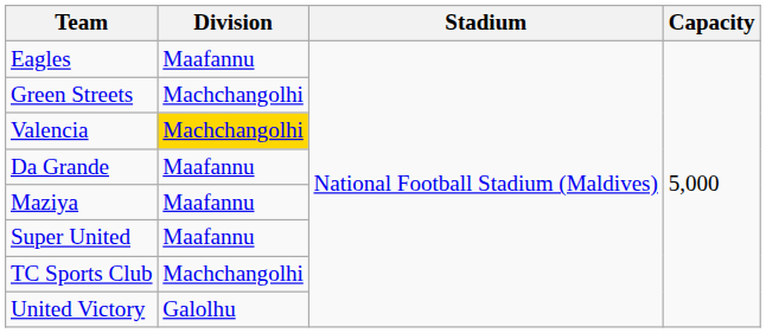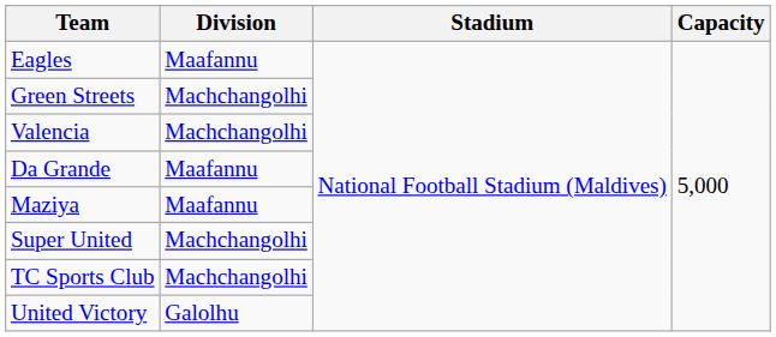 <table class="wikitable sortable" style="text-align: left;">
 <tr>
 <th>Team</th>
 <th>Division</th>
 <th>Stadium</th>
 <th>Capacity</th>
 </tr>
 <tr>
 <td><a href='#'>Eagles</a></td>
 <td><a href='#'>Maafannu</a></td>
 <td rowspan="8"><a href='#'>National Football Stadium (Maldives)</a></td>
 <td rowspan="8">5,000</td>
 </tr>
 <tr>
 <td><a href='#'>Green Streets</a></td>
 <td><a href='#'>Machchangolhi</a></td>
 </tr>
 <tr>
 <td><a href='#'>Valencia</a></td>
-<td style="background: gold;"><a href='#'>Machchangolhi</a></td>
+<td><a href='#'>Machchangolhi</a></td>
 </tr>
 <tr>
 <td><a href='#'>Da Grande</a></td>
 <td><a href='#'>Maafannu</a></td>
 </tr>
 <tr>
 <td><a href='#'>Maziya</a></td>
 <td><a href='#'>Maafannu</a></td>
 </tr>
 <tr>
 <td><a href='#'>Super United</a></td>
-<td><a href='#'>Maafannu</a></td>
+<td><a href='#'>Machchangolhi</a></td>
 </tr>
 <tr>
 <td><a href='#'>TC Sports Club</a></td>
 <td><a href='#'>Machchangolhi</a></td>
 </tr>
 <tr>
 <td><a href='#'>United Victory</a></td>
 <td><a href='#'>Galolhu</a></td>
 </tr>
 </table>
